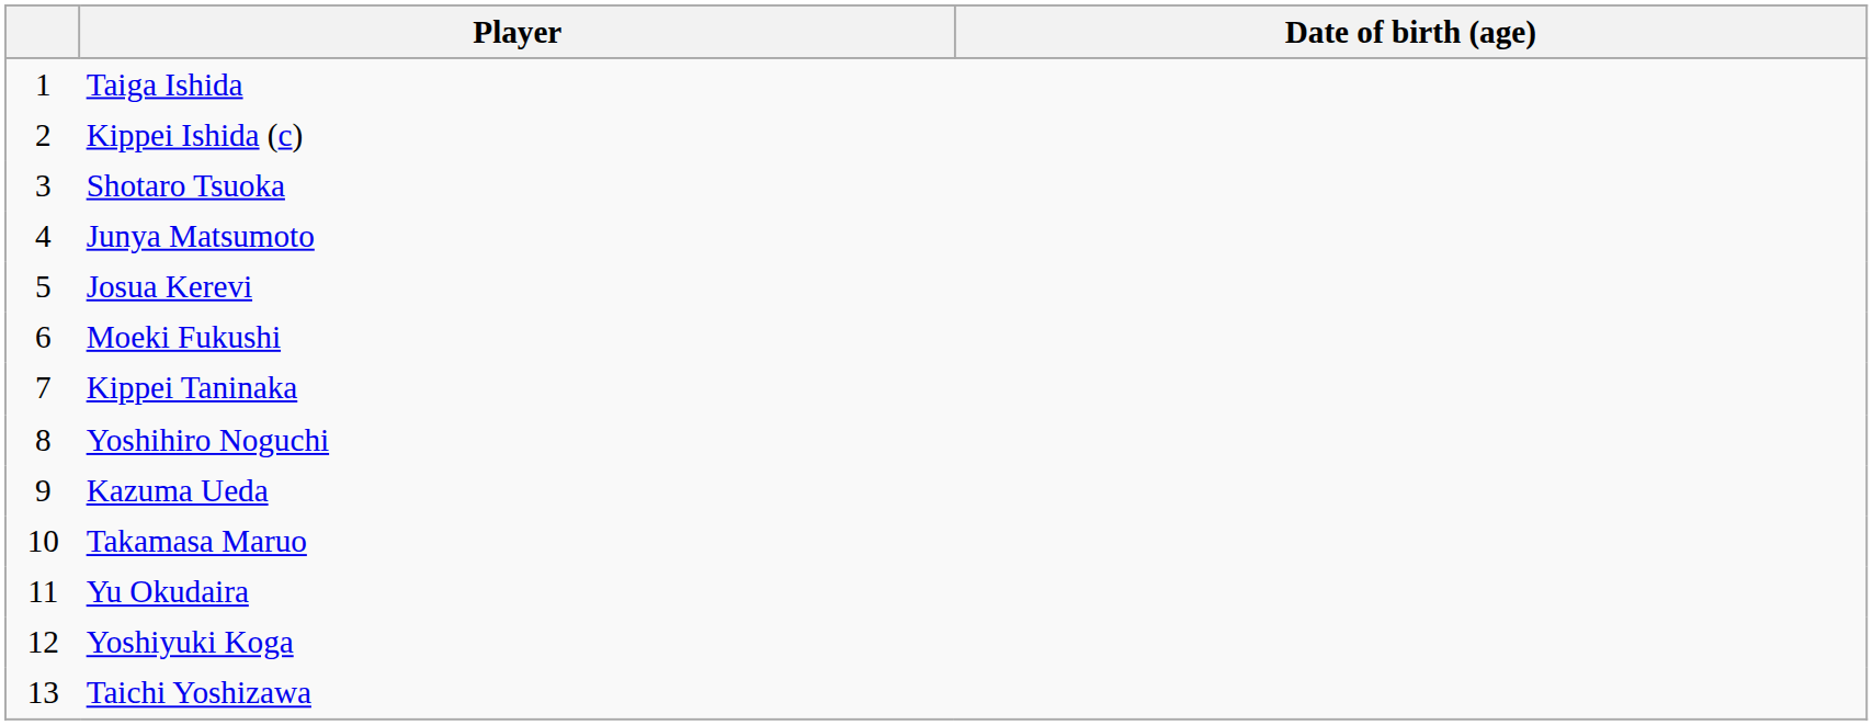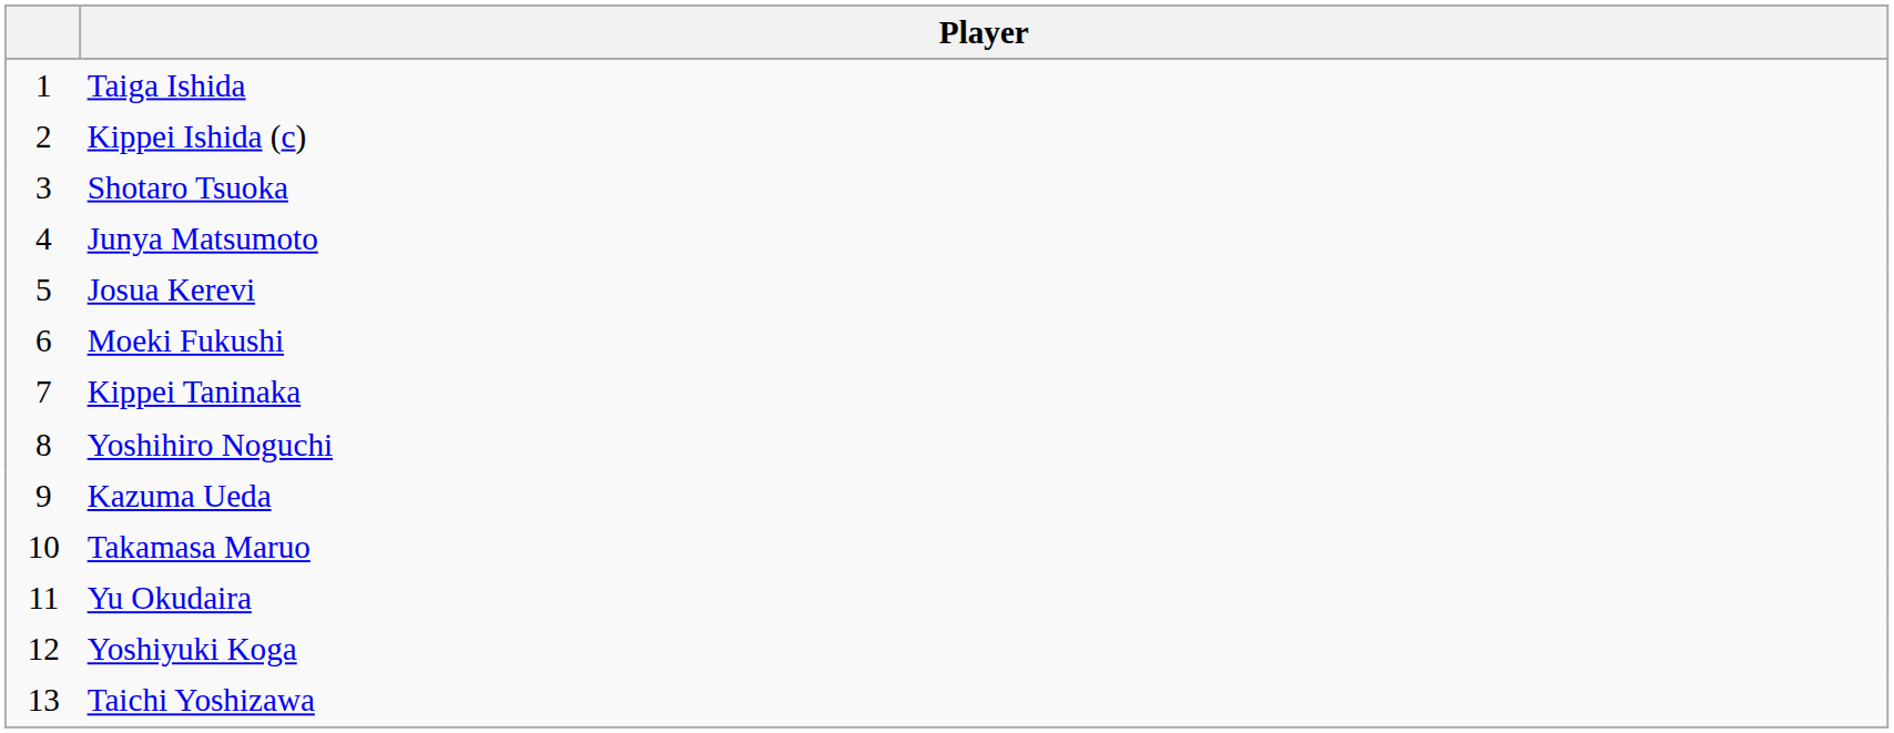 <table class="sortable wikitable plainrowheaders" style="font-size:95%; width: 70%">
 <tr>
 <th scope="col" style="width:4%"></th>
 <th scope="col">Player</th>
-<th scope="col">Date of birth (age)</th>
 </tr>
 <tr>
 <td style="text-align:center; border:0">1</td>
 <td style="text-align:left; border:0"><a href='#'>Taiga Ishida</a></td>
-<td style="text-align:left; border:0"></td>
 </tr>
 <tr>
 <td style="text-align:center; border:0">2</td>
 <td style="text-align:left; border:0"><a href='#'>Kippei Ishida</a> (<a href='#'>c</a>)</td>
-<td style="text-align:left; border:0"></td>
 </tr>
 <tr>
 <td style="text-align:center; border:0">3</td>
 <td style="text-align:left; border:0"><a href='#'>Shotaro Tsuoka</a></td>
-<td style="text-align:left; border:0"></td>
 </tr>
 <tr>
 <td style="text-align:center; border:0">4</td>
 <td style="text-align:left; border:0"><a href='#'>Junya Matsumoto</a></td>
-<td style="text-align:left; border:0"></td>
 </tr>
 <tr>
 <td style="text-align:center; border:0">5</td>
 <td style="text-align:left; border:0"><a href='#'>Josua Kerevi</a></td>
-<td style="text-align:left; border:0"></td>
 </tr>
 <tr>
 <td style="text-align:center; border:0">6</td>
 <td style="text-align:left; border:0"><a href='#'>Moeki Fukushi</a></td>
-<td style="text-align:left; border:0"></td>
 </tr>
 <tr>
 <td style="text-align:center; border:0">7</td>
 <td style="text-align:left; border:0"><a href='#'>Kippei Taninaka</a></td>
-<td style="text-align:left; border:0"></td>
 </tr>
 <tr>
 <td style="text-align:center; border:0">8</td>
 <td style="text-align:left; border:0"><a href='#'>Yoshihiro Noguchi</a></td>
-<td style="text-align:left; border:0"></td>
 </tr>
 <tr>
 <td style="text-align:center; border:0">9</td>
 <td style="text-align:left; border:0"><a href='#'>Kazuma Ueda</a></td>
-<td style="text-align:left; border:0"></td>
 </tr>
 <tr>
 <td style="text-align:center; border:0">10</td>
 <td style="text-align:left; border:0"><a href='#'>Takamasa Maruo</a></td>
-<td style="text-align:left; border:0"></td>
 </tr>
 <tr>
 <td style="text-align:center; border:0">11</td>
 <td style="text-align:left; border:0"><a href='#'>Yu Okudaira</a></td>
-<td style="text-align:left; border:0"></td>
 </tr>
 <tr>
 <td style="text-align:center; border:0">12</td>
 <td style="text-align:left; border:0"><a href='#'>Yoshiyuki Koga</a></td>
-<td style="text-align:left; border:0"></td>
 </tr>
 <tr>
 <td style="text-align:center; border:0">13</td>
 <td style="text-align:left; border:0"><a href='#'>Taichi Yoshizawa</a></td>
-<td style="text-align:left; border:0"></td>
 </tr>
 </table>
